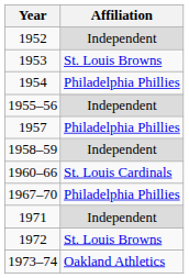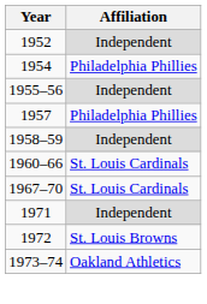 <table class=wikitable>
 <tr>
 <th>Year</th>
 <th>Affiliation</th>
 </tr>
 <tr>
 <td align=center>1952</td>
 <td style="background:#DCDCDC;" align=center>Independent</td>
-</tr>
-<tr>
-<td align=center>1953</td>
-<td><a href='#'>St. Louis Browns</a></td>
 </tr>
 <tr>
 <td align=center>1954</td>
 <td><a href='#'>Philadelphia Phillies</a></td>
 </tr>
 <tr>
 <td>1955–56</td>
 <td style="background:#DCDCDC;" align=center>Independent</td>
 </tr>
 <tr>
 <td align=center>1957</td>
 <td><a href='#'>Philadelphia Phillies</a></td>
 </tr>
 <tr>
 <td>1958–59</td>
 <td style="background:#DCDCDC;" align=center>Independent</td>
 </tr>
 <tr>
 <td>1960–66</td>
 <td><a href='#'>St. Louis Cardinals</a></td>
 </tr>
 <tr>
 <td>1967–70</td>
-<td><a href='#'>Philadelphia Phillies</a></td>
+<td><a href='#'>St. Louis Cardinals</a></td>
 </tr>
 <tr>
 <td align=center>1971</td>
 <td style="background:#DCDCDC;" align=center>Independent</td>
 </tr>
 <tr>
 <td align=center>1972</td>
 <td><a href='#'>St. Louis Browns</a></td>
 </tr>
 <tr>
 <td>1973–74</td>
 <td><a href='#'>Oakland Athletics</a></td>
 </tr>
 </table>
